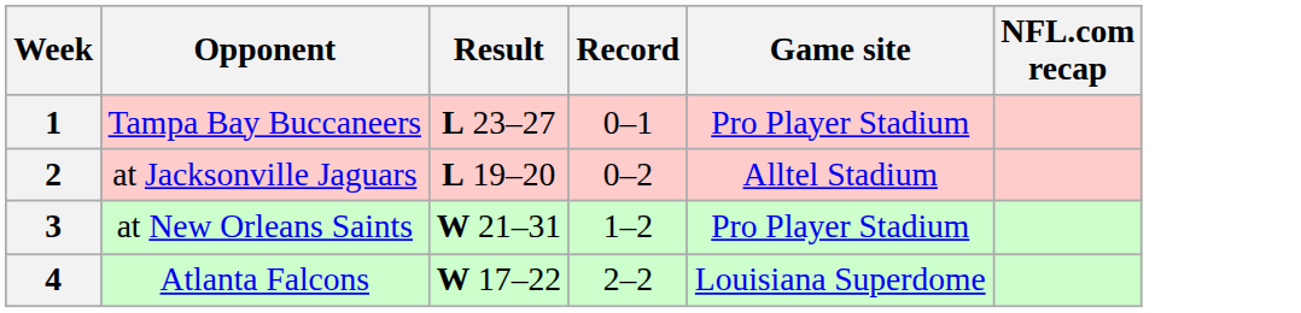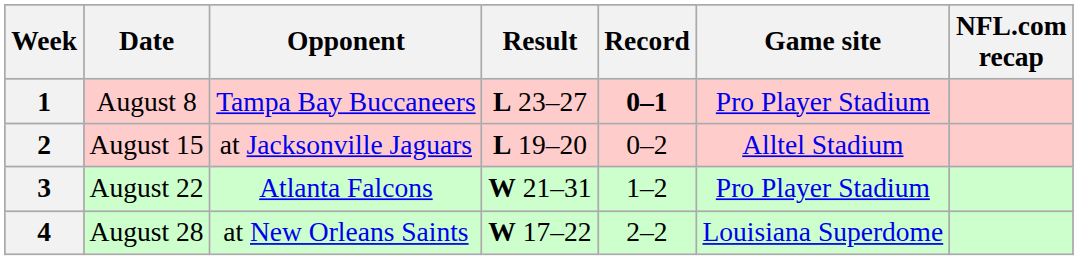 <table class="wikitable" style="text-align:center">
 <tr>
 <th>Week</th>
+<th>Date</th>
 <th>Opponent</th>
 <th>Result</th>
 <th>Record</th>
 <th>Game site</th>
 <th>NFL.com<br>recap</th>
 </tr>
 <tr style="background:#fcc">
 <th>1</th>
+<td>August 8</td>
 <td><a href='#'>Tampa Bay Buccaneers</a></td>
 <td><strong>L</strong> 23–27</td>
-<td>0–1</td>
+<td><strong>0–1</strong></td>
 <td><a href='#'>Pro Player Stadium</a></td>
 <td></td>
 </tr>
 <tr style="background:#fcc">
 <th>2</th>
+<td>August 15</td>
 <td>at <a href='#'>Jacksonville Jaguars</a></td>
 <td><strong>L</strong> 19–20</td>
 <td>0–2</td>
 <td><a href='#'>Alltel Stadium</a></td>
 <td></td>
 </tr>
 <tr style="background:#cfc">
 <th>3</th>
-<td>at <a href='#'>New Orleans Saints</a></td>
+<td>August 22</td>
+<td><a href='#'>Atlanta Falcons</a></td>
 <td><strong>W</strong> 21–31</td>
 <td>1–2</td>
 <td><a href='#'>Pro Player Stadium</a></td>
 <td></td>
 </tr>
 <tr style="background:#cfc">
 <th>4</th>
-<td><a href='#'>Atlanta Falcons</a></td>
+<td>August 28</td>
+<td>at <a href='#'>New Orleans Saints</a></td>
 <td><strong>W</strong> 17–22</td>
 <td>2–2</td>
 <td><a href='#'>Louisiana Superdome</a></td>
 <td></td>
 </tr>
 </table>
